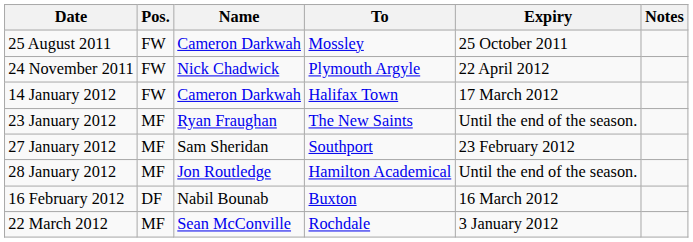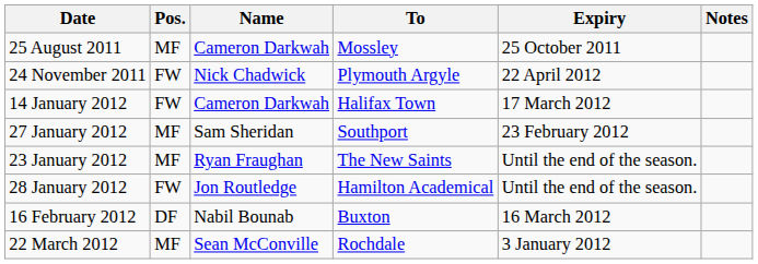 <table class="wikitable">
 <tr>
 <th>Date</th>
 <th>Pos.</th>
 <th>Name</th>
 <th>To</th>
 <th>Expiry</th>
 <th>Notes</th>
 </tr>
 <tr>
 <td>25 August 2011</td>
-<td>FW</td>
+<td>MF</td>
 <td><a href='#'>Cameron Darkwah</a></td>
 <td><a href='#'>Mossley</a></td>
 <td>25 October 2011</td>
 <td style="text-align:center;"></td>
 </tr>
 <tr>
 <td>24 November 2011</td>
 <td>FW</td>
 <td><a href='#'>Nick Chadwick</a></td>
 <td><a href='#'>Plymouth Argyle</a></td>
 <td>22 April 2012</td>
 <td style="text-align:center;"></td>
 </tr>
 <tr>
 <td>14 January 2012</td>
 <td>FW</td>
 <td><a href='#'>Cameron Darkwah</a></td>
 <td><a href='#'>Halifax Town</a></td>
 <td>17 March 2012</td>
 <td style="text-align:center;"></td>
 </tr>
 <tr>
+<td>27 January 2012</td>
+<td>MF</td>
+<td>Sam Sheridan</td>
+<td><a href='#'>Southport</a></td>
+<td>23 February 2012</td>
+<td style="text-align:center;"></td>
+</tr>
+<tr>
 <td>23 January 2012</td>
 <td>MF</td>
 <td><a href='#'>Ryan Fraughan</a></td>
 <td><a href='#'>The New Saints</a></td>
 <td>Until the end of the season.</td>
 <td style="text-align:center;"></td>
 </tr>
 <tr>
-<td>27 January 2012</td>
-<td>MF</td>
-<td>Sam Sheridan</td>
-<td><a href='#'>Southport</a></td>
-<td>23 February 2012</td>
-<td style="text-align:center;"></td>
-</tr>
-<tr>
 <td>28 January 2012</td>
-<td>MF</td>
+<td>FW</td>
 <td><a href='#'>Jon Routledge</a></td>
 <td><a href='#'>Hamilton Academical</a></td>
 <td>Until the end of the season.</td>
 <td style="text-align:center;"></td>
 </tr>
 <tr>
 <td>16 February 2012</td>
 <td>DF</td>
 <td>Nabil Bounab</td>
 <td><a href='#'>Buxton</a></td>
 <td>16 March 2012</td>
 <td style="text-align:center;"></td>
 </tr>
 <tr>
 <td>22 March 2012</td>
 <td>MF</td>
 <td><a href='#'>Sean McConville</a></td>
 <td><a href='#'>Rochdale</a></td>
 <td>3 January 2012</td>
 <td style="text-align:center;"></td>
 </tr>
 </table>
